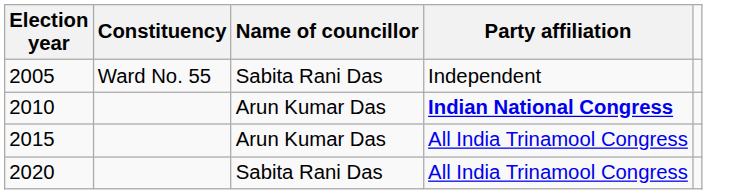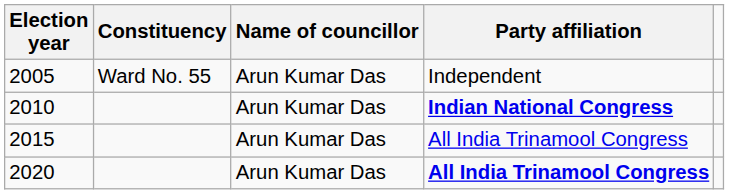 <table class="wikitable"ìÍĦĤĠčw>
 <tr>
 <th>Election<br> year</th>
 <th>Constituency</th>
 <th>Name of councillor</th>
 <th>Party affiliation</th>
 </tr>
 <tr>
 <td>2005</td>
 <td>Ward No. 55</td>
-<td>Sabita Rani Das</td>
+<td>Arun Kumar Das</td>
 <td>Independent</td>
 <td></td>
 </tr>
 <tr>
 <td>2010</td>
 <td></td>
 <td>Arun Kumar Das</td>
 <td><strong><a href='#'>Indian National Congress</a></strong></td>
 <td></td>
 </tr>
 <tr>
 <td>2015</td>
 <td></td>
 <td>Arun Kumar Das</td>
 <td><a href='#'>All India Trinamool Congress</a></td>
 <td></td>
 </tr>
 <tr>
 <td>2020</td>
 <td></td>
-<td>Sabita Rani Das</td>
-<td><a href='#'>All India Trinamool Congress</a></td>
+<td>Arun Kumar Das</td>
+<td><strong><a href='#'>All India Trinamool Congress</a></strong></td>
 <td></td>
 </tr>
 </table>
